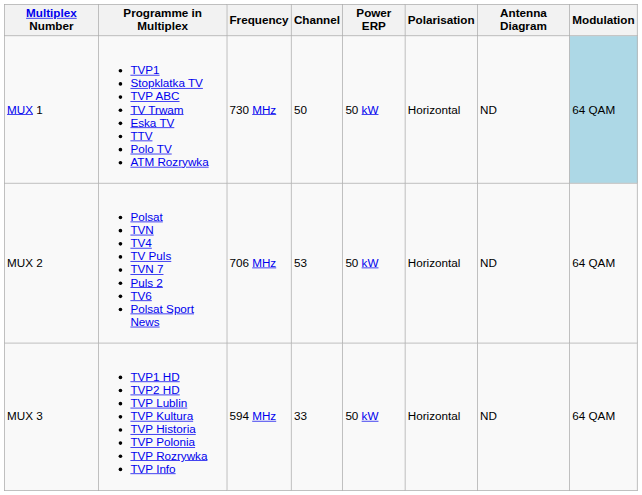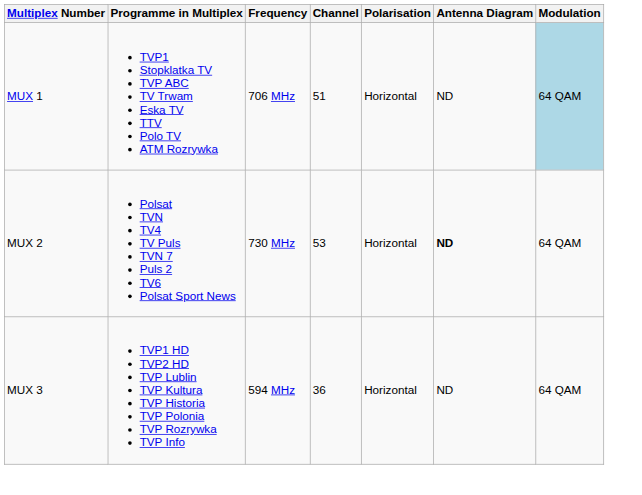 <table class="wikitable">
 <tr>
 <th><a href='#'>Multiplex</a> Number</th>
 <th>Programme in Multiplex</th>
 <th>Frequency</th>
 <th>Channel</th>
-<th>Power ERP</th>
 <th>Polarisation</th>
 <th>Antenna Diagram</th>
 <th>Modulation</th>
 </tr>
 <tr>
 <td><a href='#'>MUX</a> 1</td>
 <td><br><ul><li><a href='#'>TVP1</a></li><li><a href='#'>Stopklatka TV</a></li><li><a href='#'>TVP ABC</a></li><li><a href='#'>TV Trwam</a></li><li><a href='#'>Eska TV</a></li><li><a href='#'>TTV</a></li><li><a href='#'>Polo TV</a></li><li><a href='#'>ATM Rozrywka</a></li></ul></td>
-<td>730 <a href='#'>MHz</a></td>
-<td>50</td>
-<td>50 <a href='#'>kW</a></td>
+<td>706 <a href='#'>MHz</a></td>
+<td>51</td>
 <td>Horizontal</td>
 <td>ND</td>
 <td style="background: lightblue;">64 QAM</td>
 </tr>
 <tr>
 <td>MUX 2</td>
 <td><br><ul><li><a href='#'>Polsat</a></li><li><a href='#'>TVN</a></li><li><a href='#'>TV4</a></li><li><a href='#'>TV Puls</a></li><li><a href='#'>TVN 7</a></li><li><a href='#'>Puls 2</a></li><li><a href='#'>TV6</a></li><li><a href='#'>Polsat Sport News</a></li></ul></td>
-<td>706 <a href='#'>MHz</a></td>
+<td>730 <a href='#'>MHz</a></td>
 <td>53</td>
-<td>50 <a href='#'>kW</a></td>
 <td>Horizontal</td>
-<td>ND</td>
+<td><strong>ND</strong></td>
 <td>64 QAM</td>
 </tr>
 <tr>
 <td>MUX 3</td>
 <td><br><ul><li><a href='#'>TVP1 HD</a></li><li><a href='#'>TVP2 HD</a></li><li><a href='#'>TVP Lublin</a></li><li><a href='#'>TVP Kultura</a></li><li><a href='#'>TVP Historia</a></li><li><a href='#'>TVP Polonia</a></li><li><a href='#'>TVP Rozrywka</a></li><li><a href='#'>TVP Info</a></li></ul></td>
 <td>594 <a href='#'>MHz</a></td>
-<td>33</td>
-<td>50 <a href='#'>kW</a></td>
+<td>36</td>
 <td>Horizontal</td>
 <td>ND</td>
 <td>64 QAM</td>
 </tr>
 </table>
